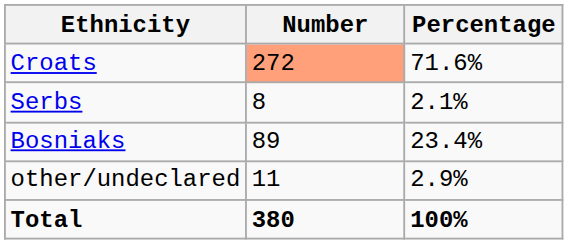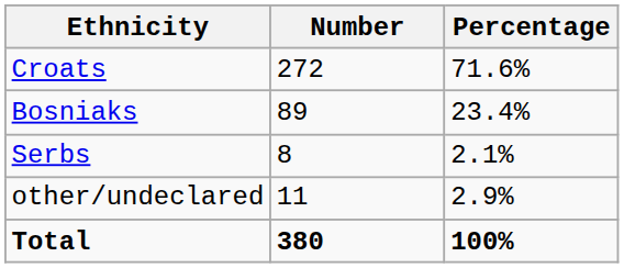 <table class="wikitable">
 <tr>
 <th width="100px">Ethnicity</th>
 <th width="80px">Number</th>
 <th width="80px">Percentage</th>
 </tr>
 <tr>
 <td><a href='#'>Croats</a></td>
-<td style="background: lightsalmon;">272</td>
+<td>272</td>
 <td>71.6%</td>
+</tr>
+<tr>
+<td><a href='#'>Bosniaks</a></td>
+<td>89</td>
+<td>23.4%</td>
 </tr>
 <tr>
 <td><a href='#'>Serbs</a></td>
 <td>8</td>
 <td>2.1%</td>
-</tr>
-<tr>
-<td><a href='#'>Bosniaks</a></td>
-<td>89</td>
-<td>23.4%</td>
 </tr>
 <tr>
 <td>other/undeclared</td>
 <td>11</td>
 <td>2.9%</td>
 </tr>
 <tr>
 <td><strong>Total</strong></td>
 <td><strong>380</strong></td>
 <td><strong>100%</strong></td>
 </tr>
 </table>
